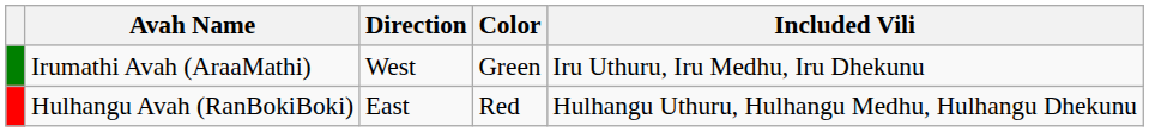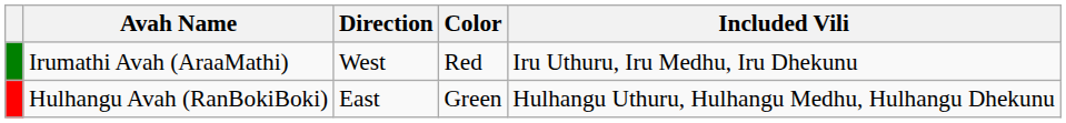 <table class="wikitable">
 <tr>
 <th Style="width:5px; background-color:;"></th>
 <th>Avah Name</th>
 <th>Direction</th>
 <th>Color</th>
 <th>Included Vili</th>
 </tr>
 <tr>
 <th Style="width:5px; background-color:#008000;"></th>
 <td>Irumathi Avah (AraaMathi)</td>
 <td>West</td>
-<td>Green</td>
+<td>Red</td>
 <td>Iru Uthuru, Iru Medhu, Iru Dhekunu</td>
 </tr>
 <tr>
 <th Style="width:5px; background-color:#FF0000;"></th>
 <td>Hulhangu Avah (RanBokiBoki)</td>
 <td>East</td>
-<td>Red</td>
+<td>Green</td>
 <td>Hulhangu Uthuru, Hulhangu Medhu, Hulhangu Dhekunu</td>
 </tr>
 </table>
